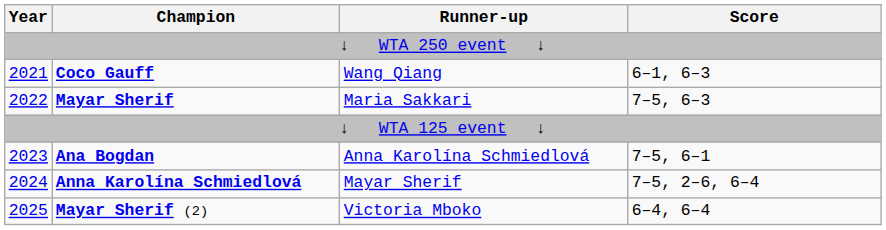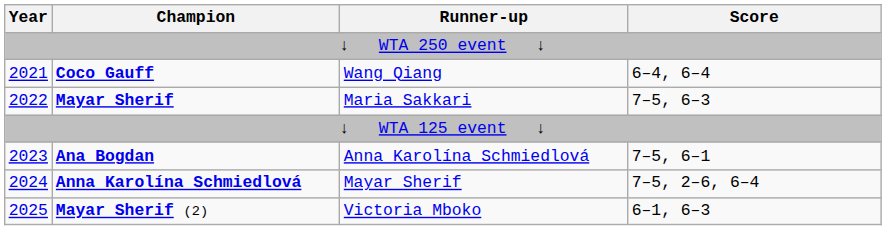 <table class="wikitable" style="font-size:90%">
 <tr>
 <th>Year</th>
 <th width="200">Champion</th>
 <th width="200">Runner-up</th>
 <th width="175">Score</th>
 </tr>
 <tr>
 <td colspan="4" align="center" bgcolor=silver>↓   <a href='#'>WTA 250 event</a>   ↓</td>
 </tr>
 <tr>
 <td><a href='#'>2021</a></td>
 <td> <strong><a href='#'>Coco Gauff</a></strong></td>
 <td> <a href='#'>Wang Qiang</a></td>
-<td>6–1, 6–3</td>
+<td>6–4, 6–4</td>
 </tr>
 <tr>
 <td><a href='#'>2022</a></td>
 <td> <strong><a href='#'>Mayar Sherif</a></strong></td>
 <td> <a href='#'>Maria Sakkari</a></td>
 <td>7–5, 6–3</td>
 </tr>
 <tr>
 <td colspan="4" align="center" bgcolor=silver>↓   <a href='#'>WTA 125 event</a>   ↓</td>
 </tr>
 <tr>
 <td><a href='#'>2023</a></td>
 <td> <strong><a href='#'>Ana Bogdan</a></strong></td>
 <td> <a href='#'>Anna Karolína Schmiedlová</a></td>
 <td>7–5, 6–1</td>
 </tr>
 <tr>
 <td><a href='#'>2024</a></td>
 <td> <strong><a href='#'>Anna Karolína Schmiedlová</a></strong></td>
 <td> <a href='#'>Mayar Sherif</a></td>
 <td>7–5, 2–6, 6–4</td>
 </tr>
 <tr>
 <td><a href='#'>2025</a></td>
 <td> <strong><a href='#'>Mayar Sherif</a></strong> <small>(2)</small></td>
 <td> <a href='#'>Victoria Mboko</a></td>
-<td>6–4, 6–4</td>
+<td>6–1, 6–3</td>
 </tr>
 </table>
